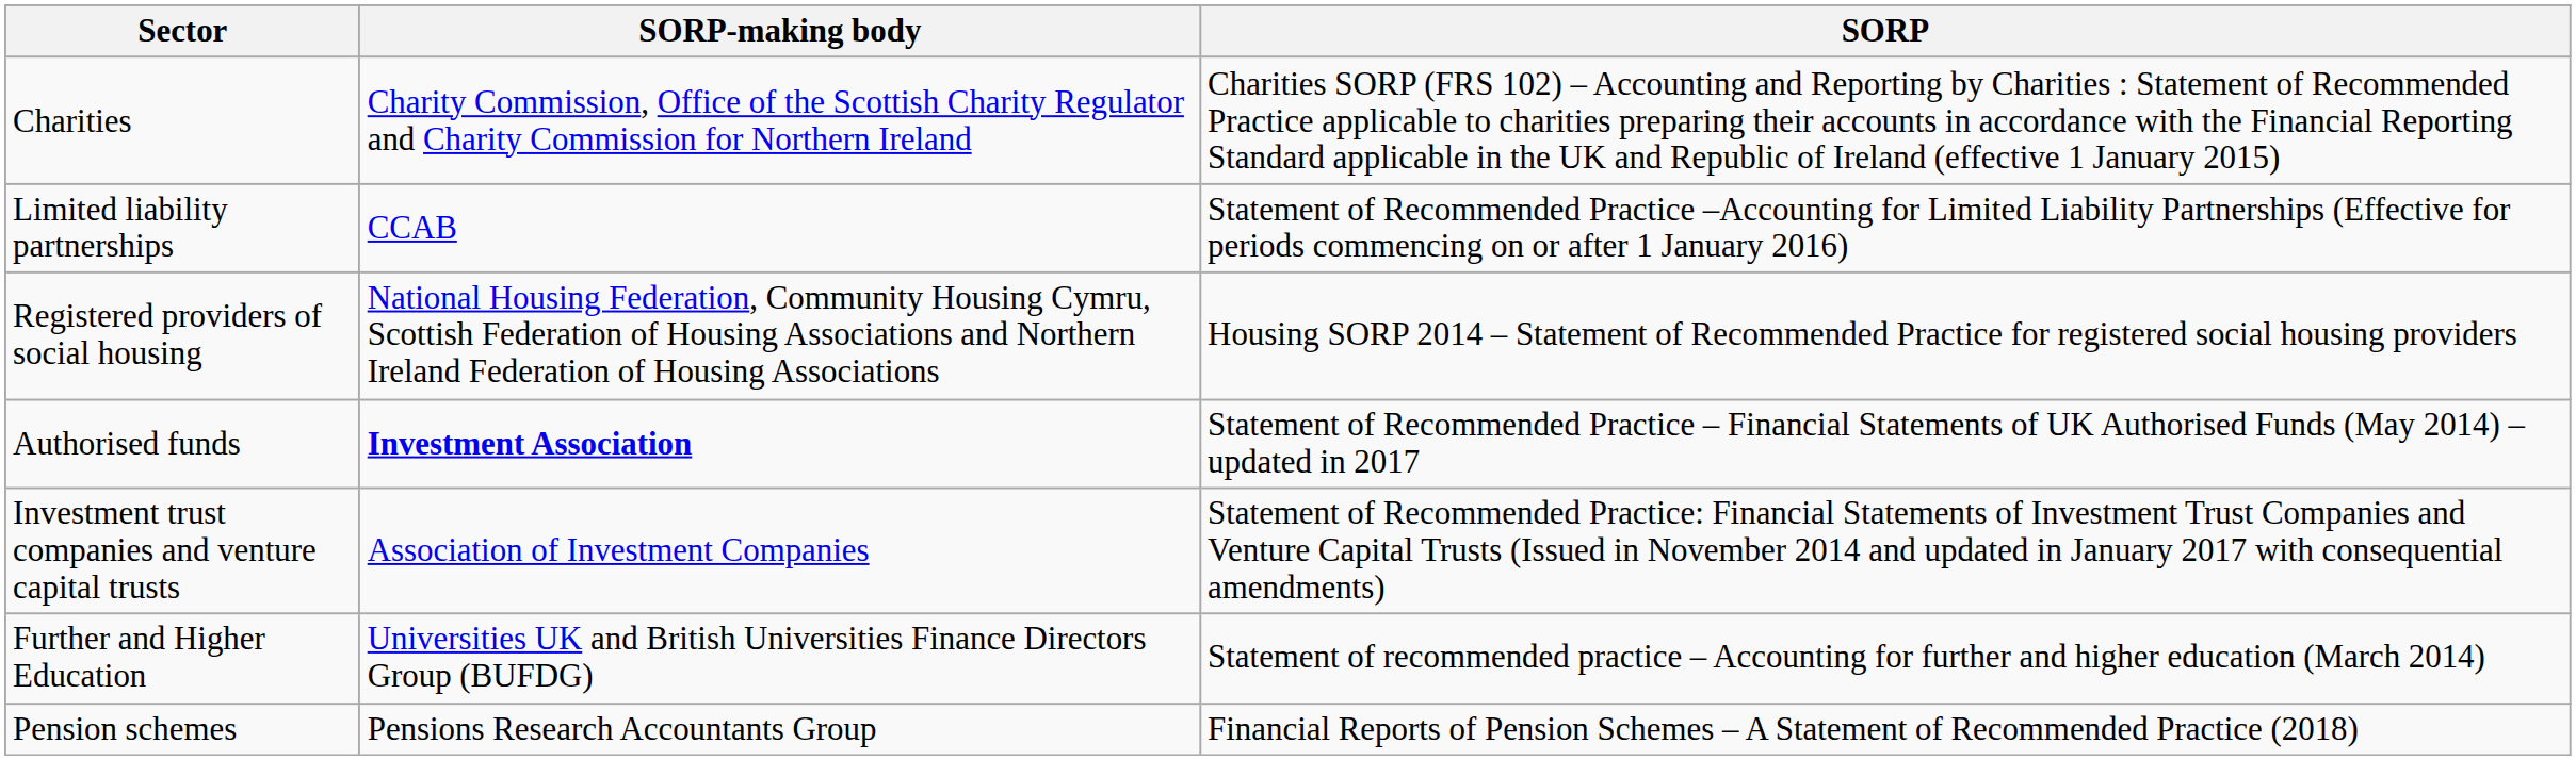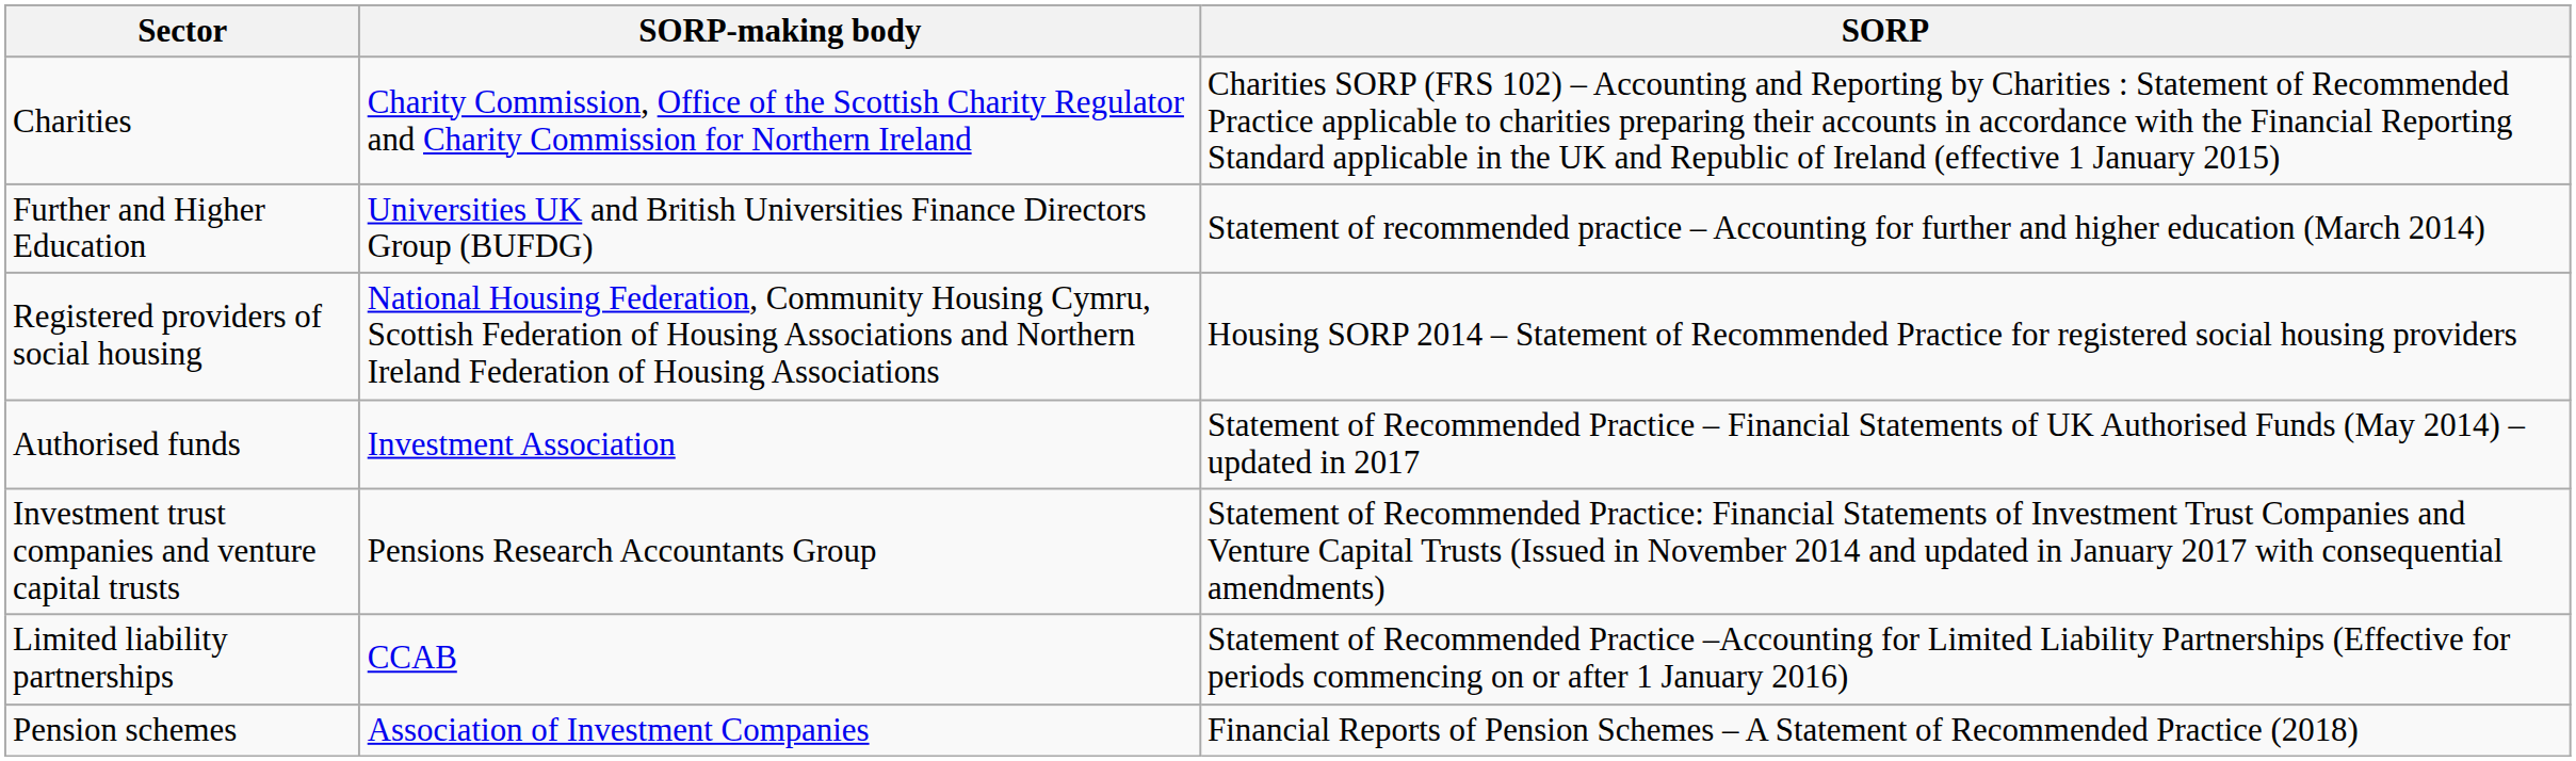 <table class="wikitable">
 <tr>
 <th>Sector</th>
 <th>SORP-making body</th>
 <th>SORP</th>
 </tr>
 <tr>
 <td>Charities</td>
 <td><a href='#'>Charity Commission</a>, <a href='#'>Office of the Scottish Charity Regulator</a> and <a href='#'>Charity Commission for Northern Ireland</a></td>
 <td>Charities SORP (FRS 102) – Accounting and Reporting by Charities : Statement of Recommended Practice applicable to charities preparing their accounts in accordance with the Financial Reporting Standard applicable in the UK and Republic of Ireland (effective 1 January 2015)</td>
 </tr>
 <tr>
-<td>Limited liability partnerships</td>
-<td><a href='#'>CCAB</a></td>
-<td>Statement of Recommended Practice –Accounting for Limited Liability Partnerships (Effective for periods commencing on or after 1 January 2016)</td>
+<td>Further and Higher Education</td>
+<td><a href='#'>Universities UK</a> and British Universities Finance Directors Group (BUFDG)</td>
+<td>Statement of recommended practice – Accounting for further and higher education (March 2014)</td>
 </tr>
 <tr>
 <td>Registered providers of social housing</td>
 <td><a href='#'>National Housing Federation</a>, Community Housing Cymru, Scottish Federation of Housing Associations and Northern Ireland Federation of Housing Associations</td>
 <td>Housing SORP 2014 – Statement of Recommended Practice for registered social housing providers</td>
 </tr>
 <tr>
 <td>Authorised funds</td>
-<td><strong><a href='#'>Investment Association</a></strong></td>
+<td><a href='#'>Investment Association</a></td>
 <td>Statement of Recommended Practice – Financial Statements of UK Authorised Funds (May 2014) – updated in 2017</td>
 </tr>
 <tr>
 <td>Investment trust companies and venture capital trusts</td>
-<td><a href='#'>Association of Investment Companies</a></td>
+<td>Pensions Research Accountants Group</td>
 <td>Statement of Recommended Practice: Financial Statements of Investment Trust Companies and Venture Capital Trusts (Issued in November 2014 and updated in January 2017 with consequential amendments)</td>
 </tr>
 <tr>
-<td>Further and Higher Education</td>
-<td><a href='#'>Universities UK</a> and British Universities Finance Directors Group (BUFDG)</td>
-<td>Statement of recommended practice – Accounting for further and higher education (March 2014)</td>
+<td>Limited liability partnerships</td>
+<td><a href='#'>CCAB</a></td>
+<td>Statement of Recommended Practice –Accounting for Limited Liability Partnerships (Effective for periods commencing on or after 1 January 2016)</td>
 </tr>
 <tr>
 <td>Pension schemes</td>
-<td>Pensions Research Accountants Group</td>
+<td><a href='#'>Association of Investment Companies</a></td>
 <td>Financial Reports of Pension Schemes – A Statement of Recommended Practice (2018)</td>
 </tr>
 </table>
